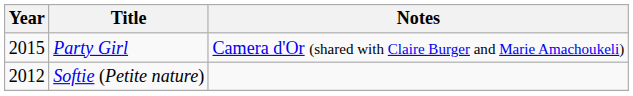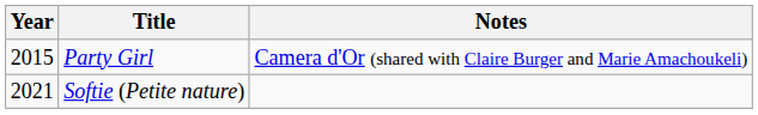 <table class="wikitable sortable">
 <tr>
 <th>Year</th>
 <th>Title</th>
 <th class="unsortable">Notes</th>
 </tr>
 <tr>
 <td>2015</td>
 <td><em><a href='#'>Party Girl</a></em></td>
 <td><a href='#'>Camera d'Or</a> <small>(shared with <a href='#'>Claire Burger</a> and <a href='#'>Marie Amachoukeli</a>)</small></td>
 </tr>
 <tr>
-<td>2012</td>
+<td>2021</td>
 <td><em><a href='#'>Softie</a></em> (<em>Petite nature</em>)</td>
 <td></td>
 </tr>
 <tr>
 </tr>
 </table>
